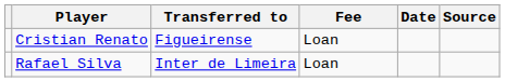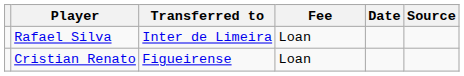 <table class="wikitable plainrowheaders sortable">
 <tr>
 <th></th>
 <th scope="col">Player</th>
 <th>Transferred to</th>
 <th style="width: 80px;">Fee</th>
 <th scope="col">Date</th>
 <th scope="col">Source</th>
 </tr>
 <tr>
 <td align="center"></td>
+<td> <a href='#'>Rafael Silva</a></td>
+<td> <a href='#'>Inter de Limeira</a></td>
+<td>Loan</td>
+<td></td>
+<td></td>
+</tr>
+<tr>
+<td align="center"></td>
 <td> <a href='#'>Cristian Renato</a></td>
 <td> <a href='#'>Figueirense</a></td>
 <td>Loan</td>
 <td></td>
 <td></td>
 </tr>
-<tr>
-<td align="center"></td>
-<td> <a href='#'>Rafael Silva</a></td>
-<td> <a href='#'>Inter de Limeira</a></td>
-<td>Loan</td>
-<td></td>
-<td></td>
-</tr>
 </table>
